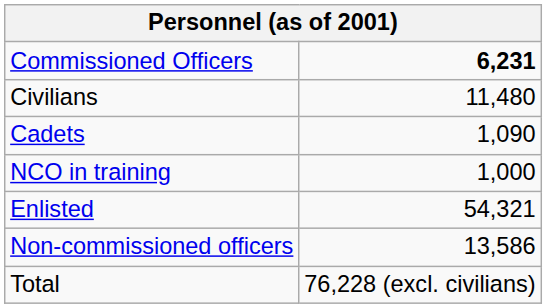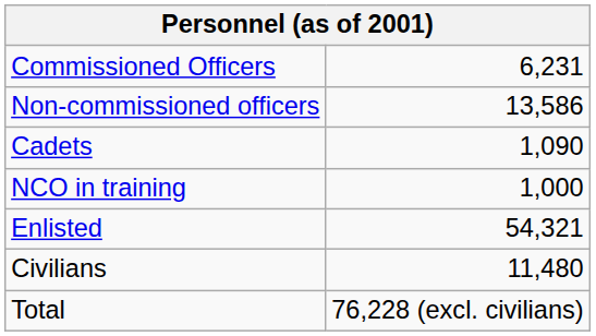 <table class="wikitable" style="border-collapse: collapse;">
 <tr>
 <th colspan="2">Personnel (as of 2001)</th>
 </tr>
 <tr>
 <td><a href='#'>Commissioned Officers</a></td>
-<td align="right"><strong>6,231</strong></td>
+<td align="right">6,231</td>
 </tr>
 <tr>
-<td>Civilians</td>
-<td align="right">11,480</td>
+<td><a href='#'>Non-commissioned officers</a></td>
+<td align="right">13,586</td>
 </tr>
 <tr>
 <td><a href='#'>Cadets</a></td>
 <td align="right">1,090</td>
 </tr>
 <tr>
 <td><a href='#'>NCO in training</a></td>
 <td align="right">1,000</td>
 </tr>
 <tr>
 <td><a href='#'>Enlisted</a></td>
 <td align="right">54,321</td>
 </tr>
 <tr>
-<td><a href='#'>Non-commissioned officers</a></td>
-<td align="right">13,586</td>
+<td>Civilians</td>
+<td align="right">11,480</td>
 </tr>
 <tr>
 <td>Total</td>
 <td align="right">76,228 (excl. civilians)</td>
 </tr>
 </table>
